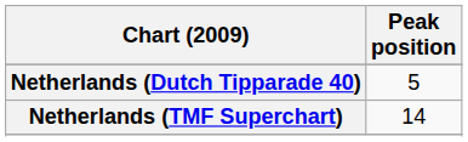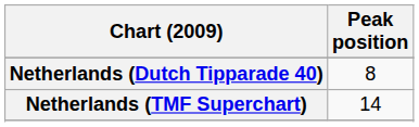 <table class="wikitable sortable plainrowheaders" style="text-align:center">
 <tr>
 <th>Chart (2009)</th>
 <th>Peak<br>position</th>
 </tr>
 <tr>
 </tr>
 <tr>
 </tr>
 <tr>
 <th scope="row">Netherlands (<a href='#'>Dutch Tipparade 40</a>)</th>
-<td>5</td>
+<td>8</td>
 </tr>
 <tr>
 <th scope="row">Netherlands (<a href='#'>TMF Superchart</a>)</th>
 <td>14</td>
 </tr>
 <tr>
 </tr>
 <tr>
 </tr>
 <tr>
 </tr>
 <tr>
 </tr>
 <tr>
 </tr>
 <tr>
 </tr>
 </table>
